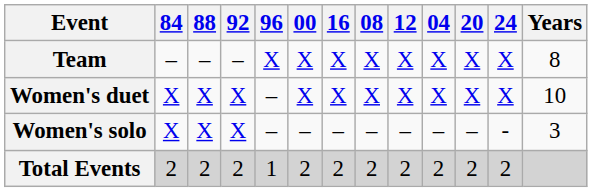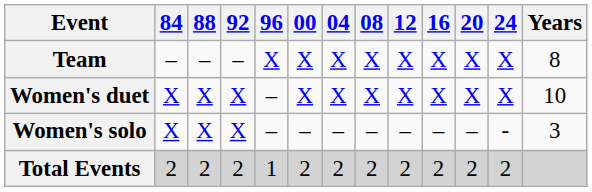 <table class="wikitable plainrowheaders sticky-header" style="text-align:center">
 <tr>
 <th scope="col">Event</th>
 <th scope="col"><a href='#'>84</a></th>
 <th scope="col"><a href='#'>88</a></th>
 <th scope="col"><a href='#'>92</a></th>
 <th scope="col"><a href='#'>96</a></th>
 <th scope="col"><a href='#'>00</a></th>
-<th scope="col"><a href='#'>16</a></th>
+<th scope="col"><a href='#'>04</a></th>
 <th scope="col"><a href='#'>08</a></th>
 <th scope="col"><a href='#'>12</a></th>
-<th scope="col"><a href='#'>04</a></th>
+<th scope="col"><a href='#'>16</a></th>
 <th scope="col"><a href='#'>20</a></th>
 <th scope="col"><a href='#'>24</a></th>
 <th scope="col">Years</th>
 </tr>
 <tr>
 <th scope="row">Team</th>
 <td>–</td>
 <td>–</td>
 <td>–</td>
 <td><a href='#'>X</a></td>
 <td><a href='#'>X</a></td>
 <td><a href='#'>X</a></td>
 <td><a href='#'>X</a></td>
 <td><a href='#'>X</a></td>
 <td><a href='#'>X</a></td>
 <td><a href='#'>X</a></td>
 <td><a href='#'>X</a></td>
 <td>8</td>
 </tr>
 <tr>
 <th scope="row">Women's duet</th>
 <td><a href='#'>X</a></td>
 <td><a href='#'>X</a></td>
 <td><a href='#'>X</a></td>
 <td>–</td>
 <td><a href='#'>X</a></td>
 <td><a href='#'>X</a></td>
 <td><a href='#'>X</a></td>
 <td><a href='#'>X</a></td>
 <td><a href='#'>X</a></td>
 <td><a href='#'>X</a></td>
 <td><a href='#'>X</a></td>
 <td>10</td>
 </tr>
 <tr>
 <th scope="row">Women's solo</th>
 <td><a href='#'>X</a></td>
 <td><a href='#'>X</a></td>
 <td><a href='#'>X</a></td>
 <td>–</td>
 <td>–</td>
 <td>–</td>
 <td>–</td>
 <td>–</td>
 <td>–</td>
 <td>–</td>
 <td>-</td>
 <td>3</td>
 </tr>
 <tr bgcolor=lightgray>
 <th scope="row"><strong>Total Events</strong></th>
 <td>2</td>
 <td>2</td>
 <td>2</td>
 <td>1</td>
 <td>2</td>
 <td>2</td>
 <td>2</td>
 <td>2</td>
 <td>2</td>
 <td>2</td>
 <td>2</td>
 <td></td>
 </tr>
 </table>
